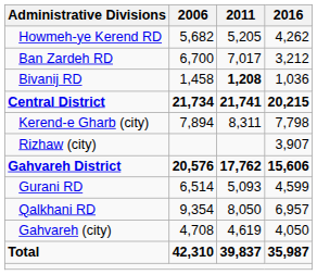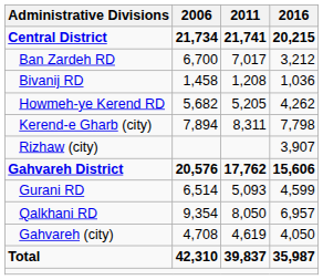 <table class="wikitable">
 <tr>
 <th>Administrative Divisions</th>
 <th>2006</th>
 <th>2011</th>
 <th>2016</th>
 </tr>
 <tr>
-<td style="padding-left: 1em;"><a href='#'>Howmeh-ye Kerend RD</a></td>
-<td style="text-align: right;">5,682</td>
-<td style="text-align: right;">5,205</td>
-<td style="text-align: right;">4,262</td>
+<td><strong><a href='#'>Central District</a></strong></td>
+<td style="text-align: right;"><strong>21,734</strong></td>
+<td style="text-align: right;"><strong>21,741</strong></td>
+<td style="text-align: right;"><strong>20,215</strong></td>
 </tr>
 <tr>
 <td style="padding-left: 1em;"><a href='#'>Ban Zardeh RD</a></td>
 <td style="text-align: right;">6,700</td>
 <td style="text-align: right;">7,017</td>
 <td style="text-align: right;">3,212</td>
 </tr>
 <tr>
 <td style="padding-left: 1em;"><a href='#'>Bivanij RD</a></td>
 <td style="text-align: right;">1,458</td>
-<td style="text-align: right;"><strong>1,208</strong></td>
+<td style="text-align: right;">1,208</td>
 <td style="text-align: right;">1,036</td>
 </tr>
 <tr>
-<td><strong><a href='#'>Central District</a></strong></td>
-<td style="text-align: right;"><strong>21,734</strong></td>
-<td style="text-align: right;"><strong>21,741</strong></td>
-<td style="text-align: right;"><strong>20,215</strong></td>
+<td style="padding-left: 1em;"><a href='#'>Howmeh-ye Kerend RD</a></td>
+<td style="text-align: right;">5,682</td>
+<td style="text-align: right;">5,205</td>
+<td style="text-align: right;">4,262</td>
 </tr>
 <tr>
 <td style="padding-left: 1em;"><a href='#'>Kerend-e Gharb</a> (city)</td>
 <td style="text-align: right;">7,894</td>
 <td style="text-align: right;">8,311</td>
 <td style="text-align: right;">7,798</td>
 </tr>
 <tr>
 <td style="padding-left: 1em;"><a href='#'>Rizhaw</a> (city)</td>
 <td style="text-align: right;"></td>
 <td style="text-align: right;"></td>
 <td style="text-align: right;">3,907</td>
 </tr>
 <tr>
 <td><strong><a href='#'>Gahvareh District</a></strong></td>
 <td style="text-align: right;"><strong>20,576</strong></td>
 <td style="text-align: right;"><strong>17,762</strong></td>
 <td style="text-align: right;"><strong>15,606</strong></td>
 </tr>
 <tr>
 <td style="padding-left: 1em;"><a href='#'>Gurani RD</a></td>
 <td style="text-align: right;">6,514</td>
 <td style="text-align: right;">5,093</td>
 <td style="text-align: right;">4,599</td>
 </tr>
 <tr>
 <td style="padding-left: 1em;"><a href='#'>Qalkhani RD</a></td>
 <td style="text-align: right;">9,354</td>
 <td style="text-align: right;">8,050</td>
 <td style="text-align: right;">6,957</td>
 </tr>
 <tr>
 <td style="padding-left: 1em;"><a href='#'>Gahvareh</a> (city)</td>
 <td style="text-align: right;">4,708</td>
 <td style="text-align: right;">4,619</td>
 <td style="text-align: right;">4,050</td>
 </tr>
 <tr>
 <td><strong>Total</strong></td>
 <td style="text-align: right;"><strong>42,310</strong></td>
 <td style="text-align: right;"><strong>39,837</strong></td>
 <td style="text-align: right;"><strong>35,987</strong></td>
 </tr>
 <tr>
 <td colspan=4></td>
 </tr>
 </table>
